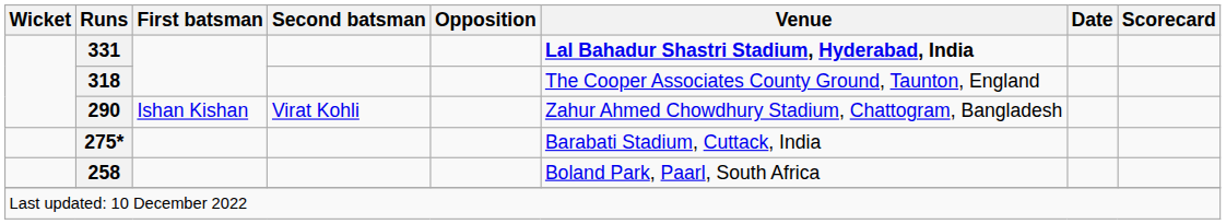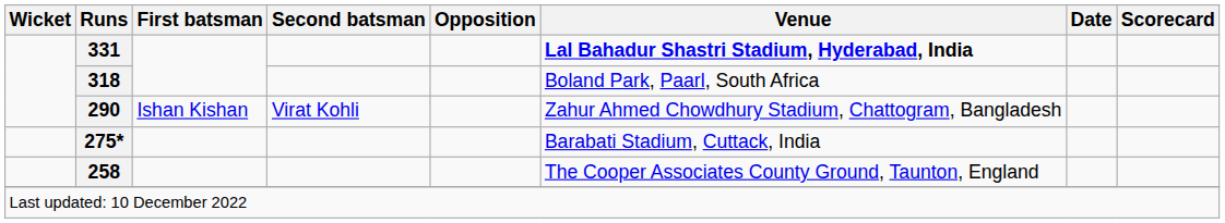 <table class="wikitable sortable">
 <tr>
 <th scope=col>Wicket</th>
 <th scope=col>Runs</th>
 <th scope=col>First batsman</th>
 <th scope=col>Second batsman</th>
 <th scope=col>Opposition</th>
 <th scope=col>Venue</th>
 <th scope=col>Date</th>
 <th scope=col>Scorecard</th>
 </tr>
 <tr>
 <td align=center rowspan=3></td>
 <th scope=row style=text-align:center;>331</th>
 <td rowspan=2></td>
 <td></td>
 <td></td>
 <td><strong><a href='#'>Lal Bahadur Shastri Stadium</a>, <a href='#'>Hyderabad</a>, India</strong></td>
 <td></td>
 <td></td>
 </tr>
 <tr>
 <th scope=row style=text-align:center;>318</th>
 <td></td>
 <td></td>
-<td><a href='#'>The Cooper Associates County Ground</a>, <a href='#'>Taunton</a>, England</td>
+<td><a href='#'>Boland Park</a>, <a href='#'>Paarl</a>, South Africa</td>
 <td></td>
 <td></td>
 </tr>
 <tr>
 <th scope=row style=text-align:center;>290</th>
 <td><a href='#'>Ishan Kishan</a></td>
 <td><a href='#'>Virat Kohli</a></td>
 <td></td>
 <td><a href='#'>Zahur Ahmed Chowdhury Stadium</a>, <a href='#'>Chattogram</a>, Bangladesh</td>
 <td></td>
 <td></td>
 </tr>
 <tr>
 <td align=center></td>
 <th scope=row style="text-align:center;">275*</th>
 <td></td>
 <td></td>
 <td></td>
 <td><a href='#'>Barabati Stadium</a>, <a href='#'>Cuttack</a>, India</td>
 <td></td>
 <td></td>
 </tr>
 <tr>
 <td align=center></td>
 <th scope=row style=text-align:center;>258</th>
 <td></td>
 <td></td>
 <td></td>
-<td><a href='#'>Boland Park</a>, <a href='#'>Paarl</a>, South Africa</td>
+<td><a href='#'>The Cooper Associates County Ground</a>, <a href='#'>Taunton</a>, England</td>
 <td></td>
 <td></td>
 </tr>
 <tr>
 </tr>
 <tr class=sortbottom>
 <td colspan=8><small>Last updated: 10 December 2022</small></td>
 </tr>
 </table>
